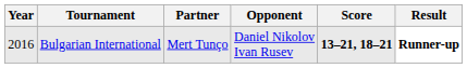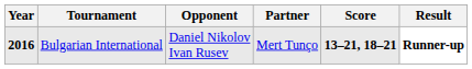 <table class="sortable wikitable" style="font-size: 90%;">
 <tr>
 <th>Year</th>
 <th>Tournament</th>
+<th>Opponent</th>
 <th>Partner</th>
-<th>Opponent</th>
 <th>Score</th>
 <th>Result</th>
 </tr>
 <tr style="background:#E9E9E9">
-<td align="center">2016</td>
+<td align="center"><strong>2016</strong></td>
 <td align="left"><a href='#'>Bulgarian International</a></td>
+<td align="left"> <a href='#'>Daniel Nikolov</a><br> <a href='#'>Ivan Rusev</a></td>
 <td align="left"> <a href='#'>Mert Tunço</a></td>
-<td align="left"> <a href='#'>Daniel Nikolov</a><br> <a href='#'>Ivan Rusev</a></td>
 <td align="left"><strong>13–21, 18–21</strong></td>
 <td style="text-align:left; background:white"> <strong>Runner-up</strong></td>
 </tr>
 </table>
